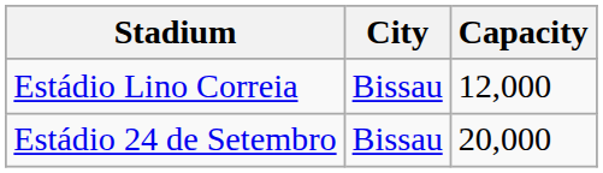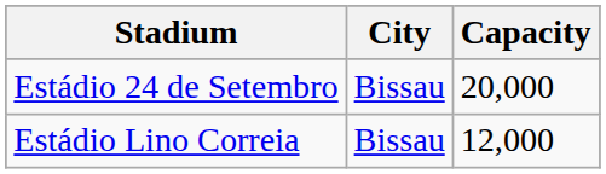 <table class="wikitable sortable">
 <tr>
 <th>Stadium</th>
 <th>City</th>
 <th>Capacity</th>
 </tr>
 <tr>
+<td style="text-align:center;"><a href='#'>Estádio 24 de Setembro</a></td>
+<td><a href='#'>Bissau</a></td>
+<td>20,000</td>
+</tr>
+<tr>
 <td><a href='#'>Estádio Lino Correia</a></td>
 <td><a href='#'>Bissau</a></td>
 <td>12,000</td>
 </tr>
-<tr>
-<td style="text-align:center;"><a href='#'>Estádio 24 de Setembro</a></td>
-<td><a href='#'>Bissau</a></td>
-<td>20,000</td>
-</tr>
 </table>
